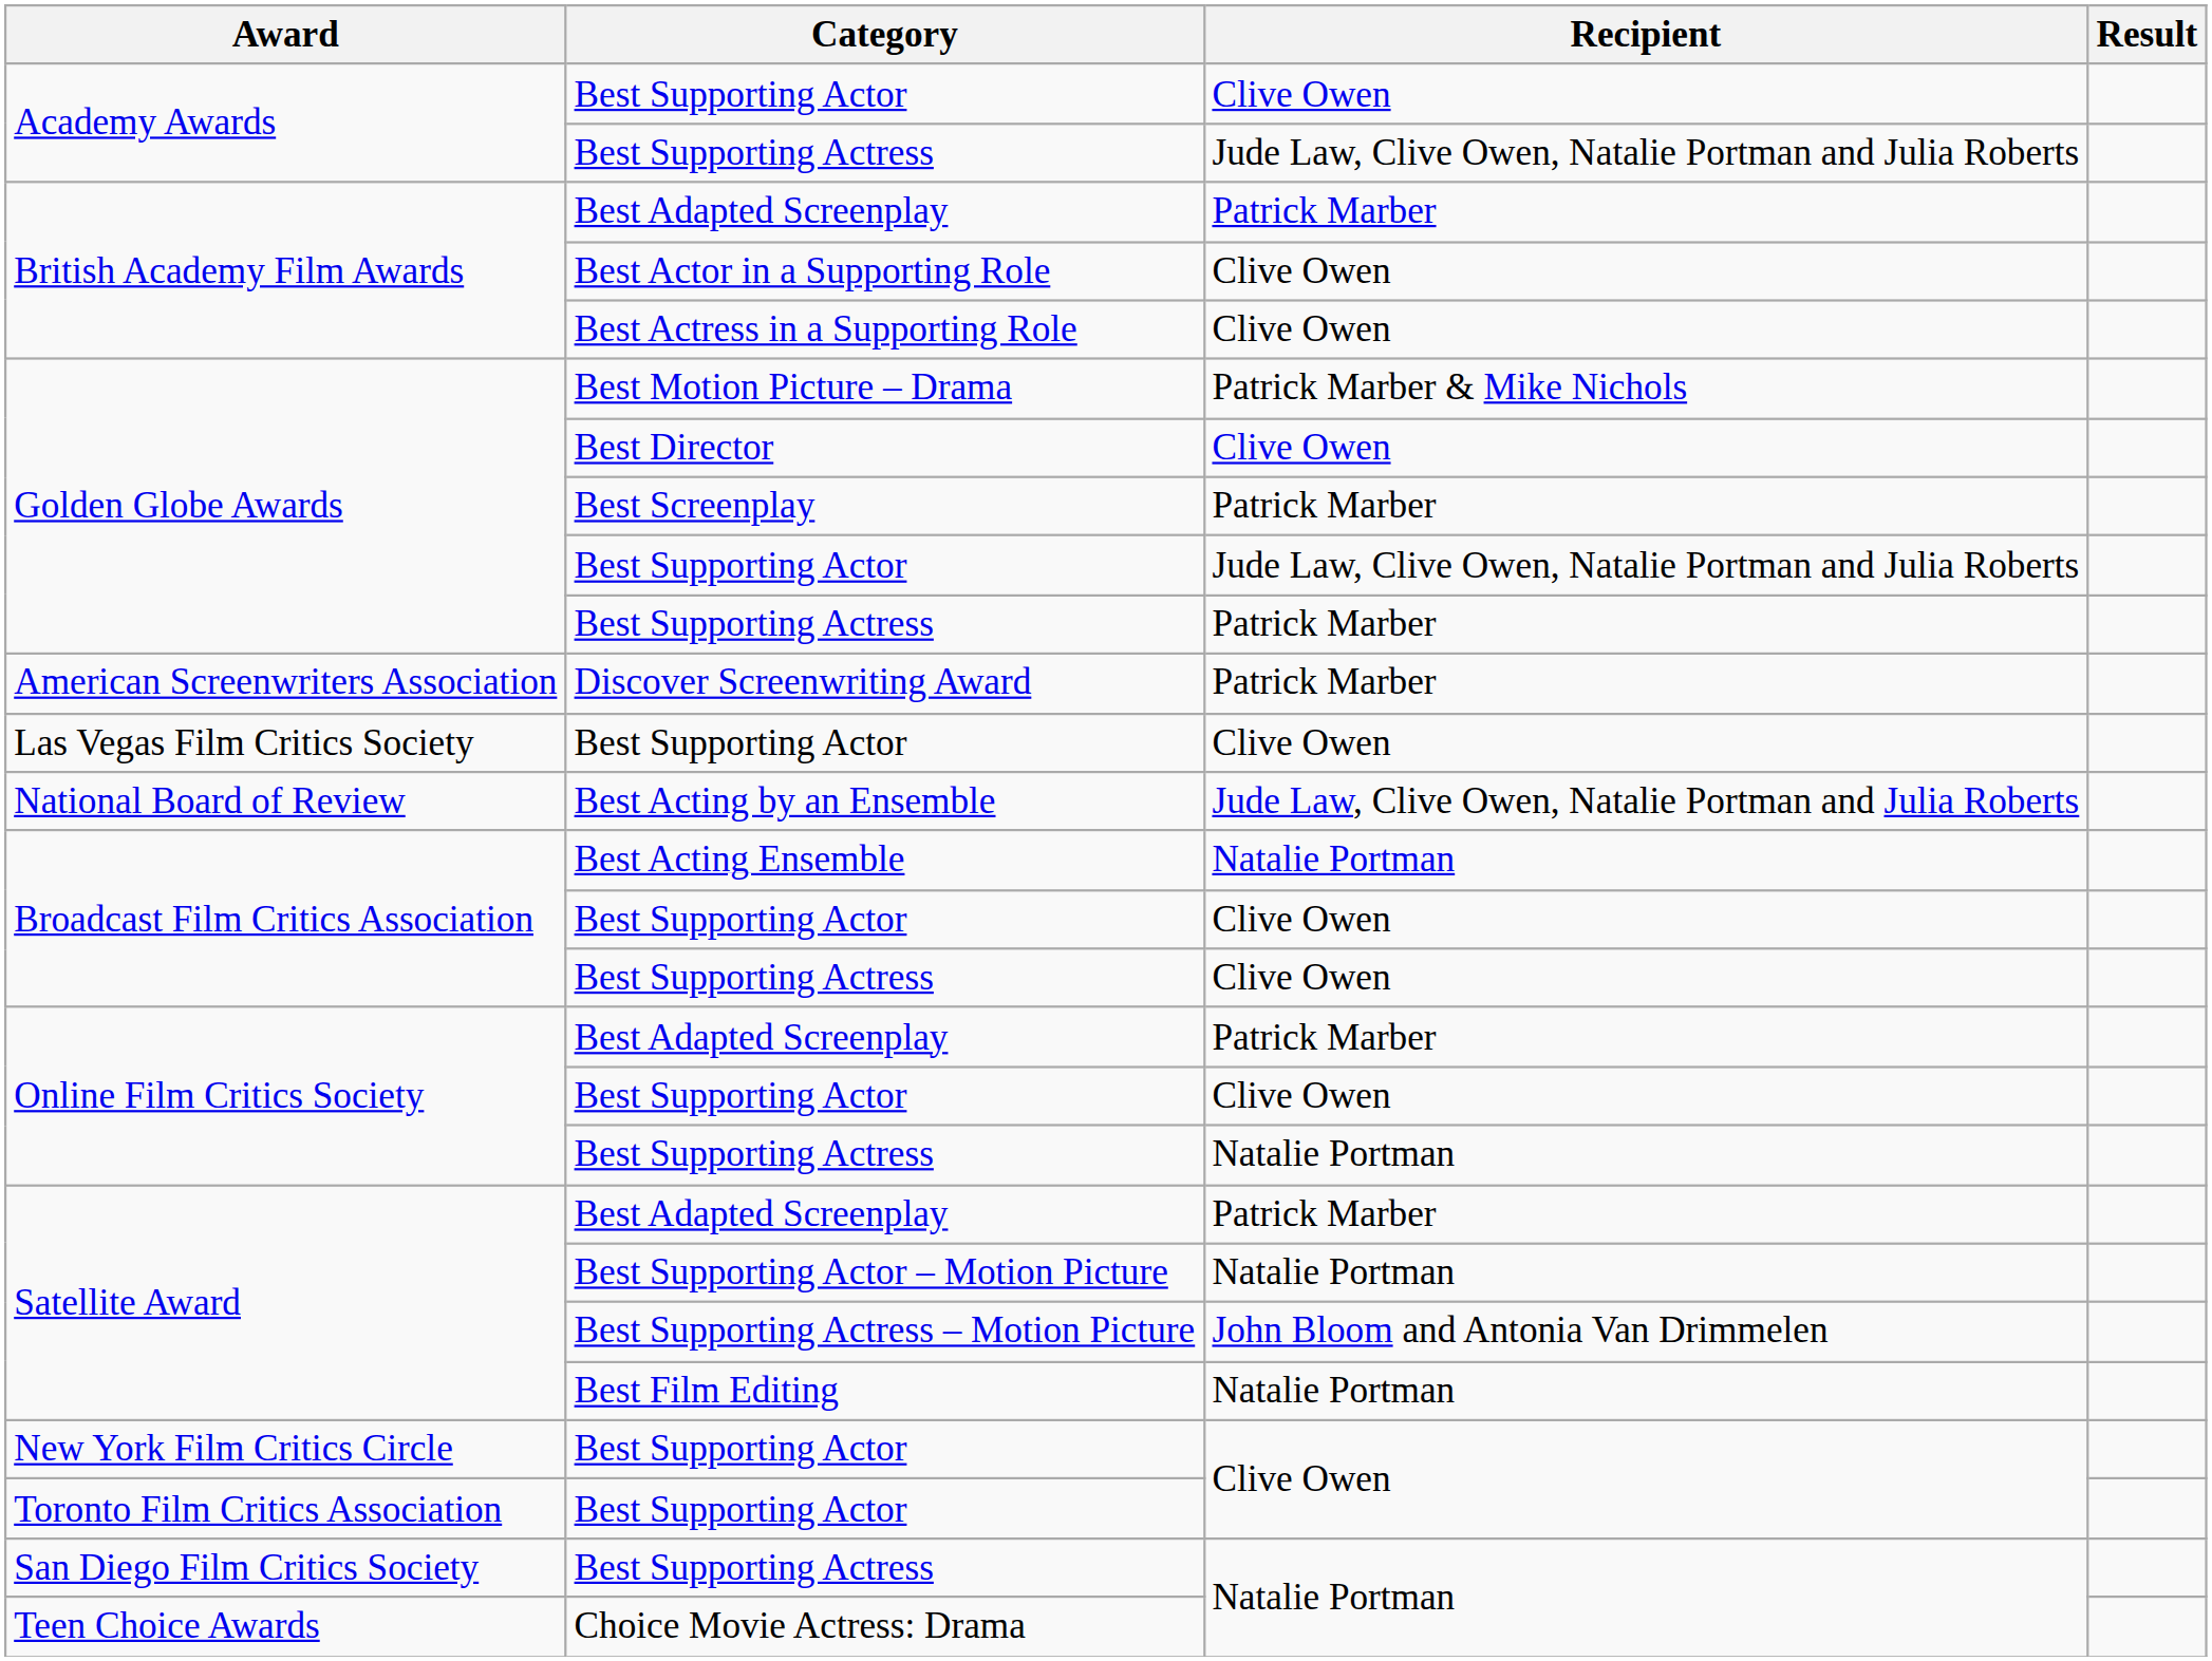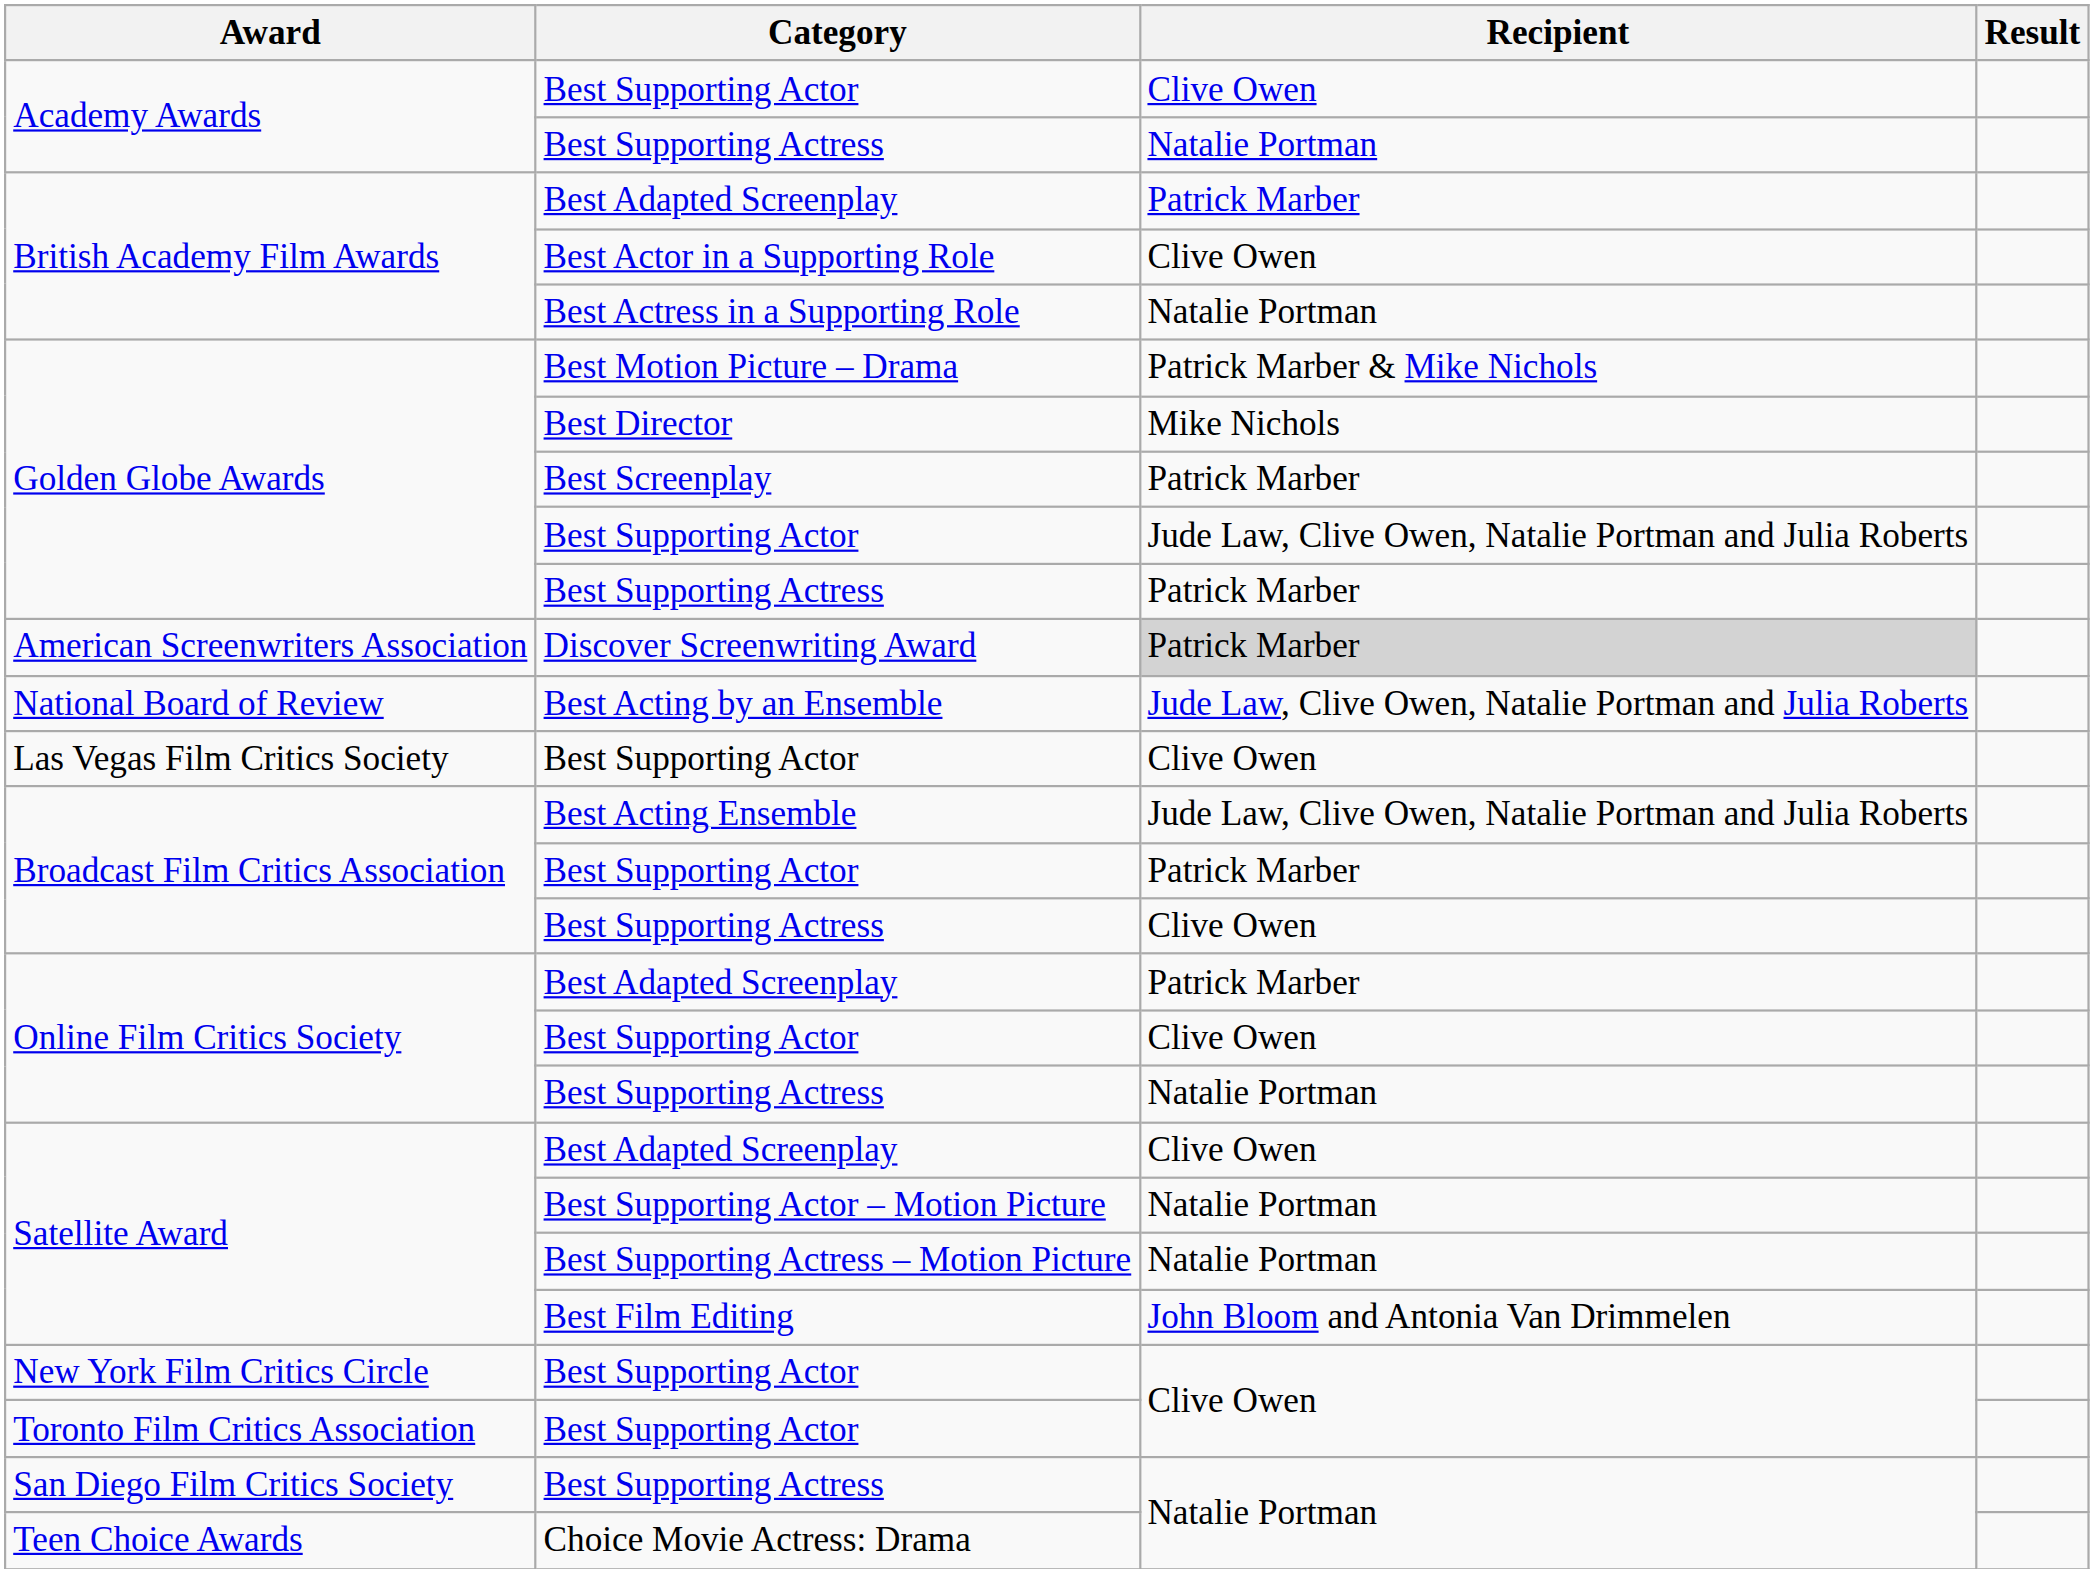 <table class="wikitable plainrowheaders sortable">
 <tr>
 <th scope="col">Award</th>
 <th scope="col">Category</th>
 <th scope="col">Recipient</th>
 <th scope="col">Result</th>
 </tr>
 <tr>
 <td rowspan="2"><a href='#'>Academy Awards</a></td>
 <td><a href='#'>Best Supporting Actor</a></td>
 <td><a href='#'>Clive Owen</a></td>
 <td></td>
 </tr>
 <tr>
 <td><a href='#'>Best Supporting Actress</a></td>
-<td>Jude Law, Clive Owen, Natalie Portman and Julia Roberts</td>
+<td><a href='#'>Natalie Portman</a></td>
 <td></td>
 </tr>
 <tr>
 <td rowspan="3"><a href='#'>British Academy Film Awards</a></td>
 <td><a href='#'>Best Adapted Screenplay</a></td>
 <td><a href='#'>Patrick Marber</a></td>
 <td></td>
 </tr>
 <tr>
 <td><a href='#'>Best Actor in a Supporting Role</a></td>
 <td>Clive Owen</td>
 <td></td>
 </tr>
 <tr>
 <td><a href='#'>Best Actress in a Supporting Role</a></td>
-<td>Clive Owen</td>
+<td>Natalie Portman</td>
 <td></td>
 </tr>
 <tr>
 <td rowspan=5><a href='#'>Golden Globe Awards</a></td>
 <td><a href='#'>Best Motion Picture – Drama</a></td>
 <td>Patrick Marber & <a href='#'>Mike Nichols</a></td>
 <td></td>
 </tr>
 <tr>
 <td><a href='#'>Best Director</a></td>
-<td><a href='#'>Clive Owen</a></td>
+<td>Mike Nichols</td>
 <td></td>
 </tr>
 <tr>
 <td><a href='#'>Best Screenplay</a></td>
 <td>Patrick Marber</td>
 <td></td>
 </tr>
 <tr>
 <td><a href='#'>Best Supporting Actor</a></td>
 <td>Jude Law, Clive Owen, Natalie Portman and Julia Roberts</td>
 <td></td>
 </tr>
 <tr>
 <td><a href='#'>Best Supporting Actress</a></td>
 <td>Patrick Marber</td>
 <td></td>
 </tr>
 <tr>
 <td><a href='#'>American Screenwriters Association</a></td>
 <td><a href='#'>Discover Screenwriting Award</a></td>
-<td>Patrick Marber</td>
+<td style="background: lightgrey;">Patrick Marber</td>
+<td></td>
+</tr>
+<tr>
+<td><a href='#'>National Board of Review</a></td>
+<td><a href='#'>Best Acting by an Ensemble</a></td>
+<td><a href='#'>Jude Law</a>, Clive Owen, Natalie Portman and <a href='#'>Julia Roberts</a></td>
 <td></td>
 </tr>
 <tr>
 <td>Las Vegas Film Critics Society</td>
 <td>Best Supporting Actor</td>
 <td>Clive Owen</td>
 <td></td>
 </tr>
 <tr>
-<td><a href='#'>National Board of Review</a></td>
-<td><a href='#'>Best Acting by an Ensemble</a></td>
-<td><a href='#'>Jude Law</a>, Clive Owen, Natalie Portman and <a href='#'>Julia Roberts</a></td>
-<td></td>
-</tr>
-<tr>
 <td rowspan="3"><a href='#'>Broadcast Film Critics Association</a></td>
 <td><a href='#'>Best Acting Ensemble</a></td>
-<td><a href='#'>Natalie Portman</a></td>
+<td>Jude Law, Clive Owen, Natalie Portman and Julia Roberts</td>
 <td></td>
 </tr>
 <tr>
 <td><a href='#'>Best Supporting Actor</a></td>
-<td>Clive Owen</td>
+<td>Patrick Marber</td>
 <td></td>
 </tr>
 <tr>
 <td><a href='#'>Best Supporting Actress</a></td>
 <td>Clive Owen</td>
 <td></td>
 </tr>
 <tr>
 <td rowspan="3"><a href='#'>Online Film Critics Society</a></td>
 <td><a href='#'>Best Adapted Screenplay</a></td>
 <td>Patrick Marber</td>
 <td></td>
 </tr>
 <tr>
 <td><a href='#'>Best Supporting Actor</a></td>
 <td>Clive Owen</td>
 <td></td>
 </tr>
 <tr>
 <td><a href='#'>Best Supporting Actress</a></td>
 <td>Natalie Portman</td>
 <td></td>
 </tr>
 <tr>
 <td rowspan="4"><a href='#'>Satellite Award</a></td>
 <td><a href='#'>Best Adapted Screenplay</a></td>
-<td>Patrick Marber</td>
+<td>Clive Owen</td>
 <td></td>
 </tr>
 <tr>
 <td><a href='#'>Best Supporting Actor – Motion Picture</a></td>
 <td>Natalie Portman</td>
 <td></td>
 </tr>
 <tr>
 <td><a href='#'>Best Supporting Actress – Motion Picture</a></td>
-<td><a href='#'>John Bloom</a> and Antonia Van Drimmelen</td>
+<td>Natalie Portman</td>
 <td></td>
 </tr>
 <tr>
 <td><a href='#'>Best Film Editing</a></td>
-<td>Natalie Portman</td>
+<td><a href='#'>John Bloom</a> and Antonia Van Drimmelen</td>
 <td></td>
 </tr>
 <tr>
 <td><a href='#'>New York Film Critics Circle</a></td>
 <td><a href='#'>Best Supporting Actor</a></td>
 <td rowspan=2>Clive Owen</td>
 <td></td>
 </tr>
 <tr>
 <td><a href='#'>Toronto Film Critics Association</a></td>
 <td><a href='#'>Best Supporting Actor</a></td>
 <td></td>
 </tr>
 <tr>
 <td><a href='#'>San Diego Film Critics Society</a></td>
 <td><a href='#'>Best Supporting Actress</a></td>
 <td rowspan=2>Natalie Portman</td>
 <td></td>
 </tr>
 <tr>
 <td><a href='#'>Teen Choice Awards</a></td>
 <td>Choice Movie Actress: Drama</td>
 <td></td>
 </tr>
 </table>
